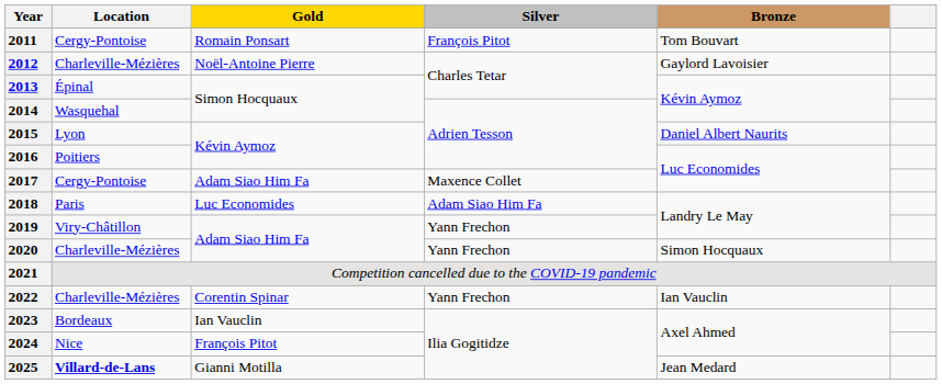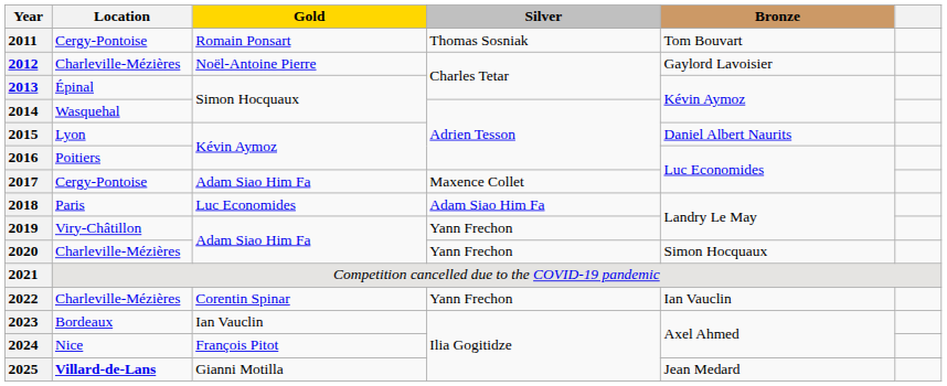 <table class="wikitable unsortable" style="text-align:left; width:80%">
 <tr>
 <th scope="col" style="text-align:center; width:5%">Year</th>
 <th scope="col" style="text-align:center; width:15%">Location</th>
 <td scope="col" style="text-align:center; width:25%; background:gold"><strong>Gold</strong></td>
 <td scope="col" style="text-align:center; width:25%; background:silver"><strong>Silver</strong></td>
 <td scope="col" style="text-align:center; width:25%; background:#c96"><strong>Bronze</strong></td>
 <th scope="col" style="text-align:center; width:5%"></th>
 </tr>
 <tr>
 <th scope="row" style="text-align:left">2011</th>
 <td><a href='#'>Cergy-Pontoise</a></td>
 <td><a href='#'>Romain Ponsart</a></td>
-<td><a href='#'>François Pitot</a></td>
+<td>Thomas Sosniak</td>
 <td>Tom Bouvart</td>
 <td></td>
 </tr>
 <tr>
 <th scope="row" style="text-align:left"><a href='#'>2012</a></th>
 <td><a href='#'>Charleville-Mézières</a></td>
 <td><a href='#'>Noël-Antoine Pierre</a></td>
 <td rowspan="2">Charles Tetar</td>
 <td>Gaylord Lavoisier</td>
 <td></td>
 </tr>
 <tr>
 <th scope="row" style="text-align:left"><a href='#'>2013</a></th>
 <td><a href='#'>Épinal</a></td>
 <td rowspan="2">Simon Hocquaux</td>
 <td rowspan="2"><a href='#'>Kévin Aymoz</a></td>
 <td></td>
 </tr>
 <tr>
 <th scope="row" style="text-align:left">2014</th>
 <td><a href='#'>Wasquehal</a></td>
 <td rowspan="3"><a href='#'>Adrien Tesson</a></td>
 <td></td>
 </tr>
 <tr>
 <th scope="row" style="text-align:left">2015</th>
 <td><a href='#'>Lyon</a></td>
 <td rowspan="2"><a href='#'>Kévin Aymoz</a></td>
 <td><a href='#'>Daniel Albert Naurits</a></td>
 <td></td>
 </tr>
 <tr>
 <th scope="row" style="text-align:left">2016</th>
 <td><a href='#'>Poitiers</a></td>
 <td rowspan="2"><a href='#'>Luc Economides</a></td>
 <td></td>
 </tr>
 <tr>
 <th scope="row" style="text-align:left">2017</th>
 <td><a href='#'>Cergy-Pontoise</a></td>
 <td><a href='#'>Adam Siao Him Fa</a></td>
 <td>Maxence Collet</td>
 <td></td>
 </tr>
 <tr>
 <th scope="row" style="text-align:left">2018</th>
 <td><a href='#'>Paris</a></td>
 <td><a href='#'>Luc Economides</a></td>
 <td><a href='#'>Adam Siao Him Fa</a></td>
 <td rowspan="2">Landry Le May</td>
 <td></td>
 </tr>
 <tr>
 <th scope="row" style="text-align:left">2019</th>
 <td><a href='#'>Viry-Châtillon</a></td>
 <td rowspan="2"><a href='#'>Adam Siao Him Fa</a></td>
 <td>Yann Frechon</td>
 <td></td>
 </tr>
 <tr>
 <th scope="row" style="text-align:left">2020</th>
 <td><a href='#'>Charleville-Mézières</a></td>
 <td>Yann Frechon</td>
 <td>Simon Hocquaux</td>
 <td></td>
 </tr>
 <tr>
 <th scope="row" style="text-align:left">2021</th>
 <td colspan="5" bgcolor="e5e4e2" align="center"><em>Competition cancelled due to the <a href='#'>COVID-19 pandemic</a></em></td>
 </tr>
 <tr>
 <th scope="row" style="text-align:left">2022</th>
 <td><a href='#'>Charleville-Mézières</a></td>
 <td><a href='#'>Corentin Spinar</a></td>
 <td>Yann Frechon</td>
 <td>Ian Vauclin</td>
 <td></td>
 </tr>
 <tr>
 <th scope="row" style="text-align:left">2023</th>
 <td><a href='#'>Bordeaux</a></td>
 <td>Ian Vauclin</td>
 <td rowspan="3">Ilia Gogitidze</td>
 <td rowspan="2">Axel Ahmed</td>
 <td></td>
 </tr>
 <tr>
 <th scope="row" style="text-align:left">2024</th>
 <td><a href='#'>Nice</a></td>
 <td><a href='#'>François Pitot</a></td>
 <td></td>
 </tr>
 <tr>
 <th scope="row" style="text-align:left">2025</th>
 <td><strong><a href='#'>Villard-de-Lans</a></strong></td>
 <td>Gianni Motilla</td>
 <td>Jean Medard</td>
 <td></td>
 </tr>
 </table>
